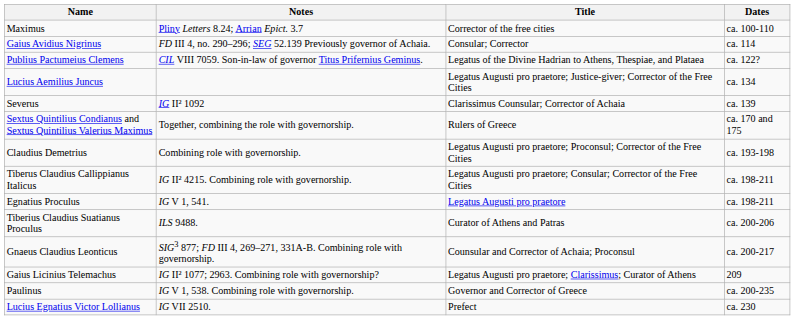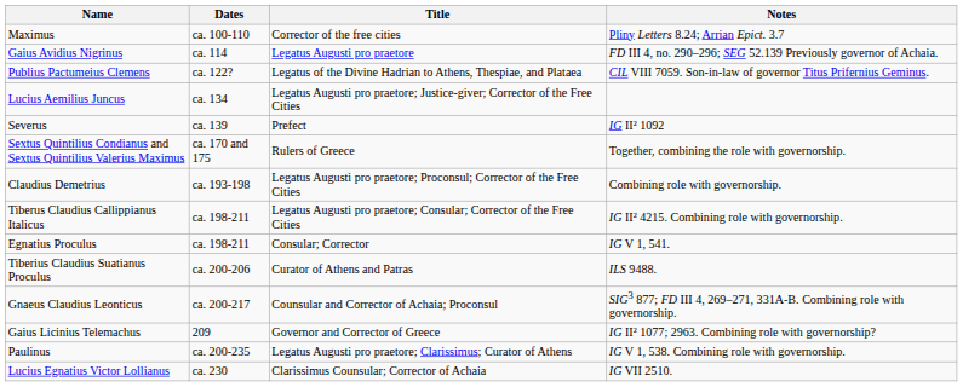 <table class="wikitable">
 <tr>
 <th>Name</th>
+<th>Dates</th>
+<th>Title</th>
 <th>Notes</th>
-<th>Title</th>
-<th>Dates</th>
 </tr>
 <tr>
 <td>Maximus</td>
+<td>ca. 100-110</td>
+<td>Corrector of the free cities</td>
 <td><a href='#'>Pliny</a> <em>Letters</em> 8.24; <a href='#'>Arrian</a> <em>Epict.</em> 3.7</td>
-<td>Corrector of the free cities</td>
-<td>ca. 100-110</td>
 </tr>
 <tr>
 <td><a href='#'>Gaius Avidius Nigrinus</a></td>
+<td>ca. 114</td>
+<td><a href='#'>Legatus Augusti pro praetore</a></td>
 <td><em>FD</em> III 4, no. 290–296; <em><a href='#'>SEG</a></em> 52.139 Previously governor of Achaia.</td>
-<td>Consular; Corrector</td>
-<td>ca. 114</td>
 </tr>
 <tr>
 <td><a href='#'>Publius Pactumeius Clemens</a></td>
+<td>ca. 122?</td>
+<td>Legatus of the Divine Hadrian to Athens, Thespiae, and Plataea</td>
 <td><em><a href='#'>CIL</a></em> VIII 7059. Son-in-law of governor <a href='#'>Titus Prifernius Geminus</a>.</td>
-<td>Legatus of the Divine Hadrian to Athens, Thespiae, and Plataea</td>
-<td>ca. 122?</td>
 </tr>
 <tr>
 <td><a href='#'>Lucius Aemilius Juncus</a></td>
+<td>ca. 134</td>
+<td>Legatus Augusti pro praetore; Justice-giver; Corrector of the Free Cities</td>
 <td></td>
-<td>Legatus Augusti pro praetore; Justice-giver; Corrector of the Free Cities</td>
-<td>ca. 134</td>
 </tr>
 <tr>
 <td>Severus</td>
+<td>ca. 139</td>
+<td>Prefect</td>
 <td><em><a href='#'>IG</a></em> II² 1092</td>
-<td>Clarissimus Counsular; Corrector of Achaia</td>
-<td>ca. 139</td>
 </tr>
 <tr>
 <td><a href='#'>Sextus Quintilius Condianus</a> and<br><a href='#'>Sextus Quintilius Valerius Maximus</a></td>
+<td>ca. 170 and 175</td>
+<td>Rulers of Greece</td>
 <td>Together, combining the role with governorship.</td>
-<td>Rulers of Greece</td>
-<td>ca. 170 and 175</td>
 </tr>
 <tr>
 <td>Claudius Demetrius</td>
+<td>ca. 193-198</td>
+<td>Legatus Augusti pro praetore; Proconsul; Corrector of the Free Cities</td>
 <td>Combining role with governorship.</td>
-<td>Legatus Augusti pro praetore; Proconsul; Corrector of the Free Cities</td>
-<td>ca. 193-198</td>
 </tr>
 <tr>
 <td>Tiberus Claudius Callippianus Italicus</td>
+<td>ca. 198-211</td>
+<td>Legatus Augusti pro praetore; Consular; Corrector of the Free Cities</td>
 <td><em>IG</em>  II² 4215. Combining role with governorship.</td>
-<td>Legatus Augusti pro praetore; Consular; Corrector of the Free Cities</td>
-<td>ca. 198-211</td>
 </tr>
 <tr>
 <td>Egnatius Proculus</td>
+<td>ca. 198-211</td>
+<td>Consular; Corrector</td>
 <td><em>IG</em> V 1, 541.</td>
-<td><a href='#'>Legatus Augusti pro praetore</a></td>
-<td>ca. 198-211</td>
 </tr>
 <tr>
 <td>Tiberius Claudius Suatianus Proculus</td>
+<td>ca. 200-206</td>
+<td>Curator of Athens and Patras</td>
 <td><em>ILS</em> 9488.</td>
-<td>Curator of Athens and Patras</td>
-<td>ca. 200-206</td>
 </tr>
 <tr>
 <td>Gnaeus Claudius Leonticus</td>
+<td>ca. 200-217</td>
+<td>Counsular and Corrector of Achaia; Proconsul</td>
 <td><em>SIG</em><sup>3</sup> 877; <em>FD</em> III 4, 269–271, 331A-B. Combining role with governorship.</td>
-<td>Counsular and Corrector of Achaia; Proconsul</td>
-<td>ca. 200-217</td>
 </tr>
 <tr>
 <td>Gaius Licinius Telemachus</td>
+<td>209</td>
+<td>Governor and Corrector of Greece</td>
 <td><em>IG</em>  II² 1077; 2963. Combining role with governorship?</td>
-<td>Legatus Augusti pro praetore; <a href='#'>Clarissimus</a>; Curator of Athens</td>
-<td>209</td>
 </tr>
 <tr>
 <td>Paulinus</td>
+<td>ca. 200-235</td>
+<td>Legatus Augusti pro praetore; <a href='#'>Clarissimus</a>; Curator of Athens</td>
 <td><em>IG</em> V 1, 538. Combining role with governorship.</td>
-<td>Governor and Corrector of Greece</td>
-<td>ca. 200-235</td>
 </tr>
 <tr>
 <td><a href='#'>Lucius Egnatius Victor Lollianus</a></td>
+<td>ca. 230</td>
+<td>Clarissimus Counsular; Corrector of Achaia</td>
 <td><em>IG</em> VII 2510.</td>
-<td>Prefect</td>
-<td>ca. 230</td>
 </tr>
 </table>
